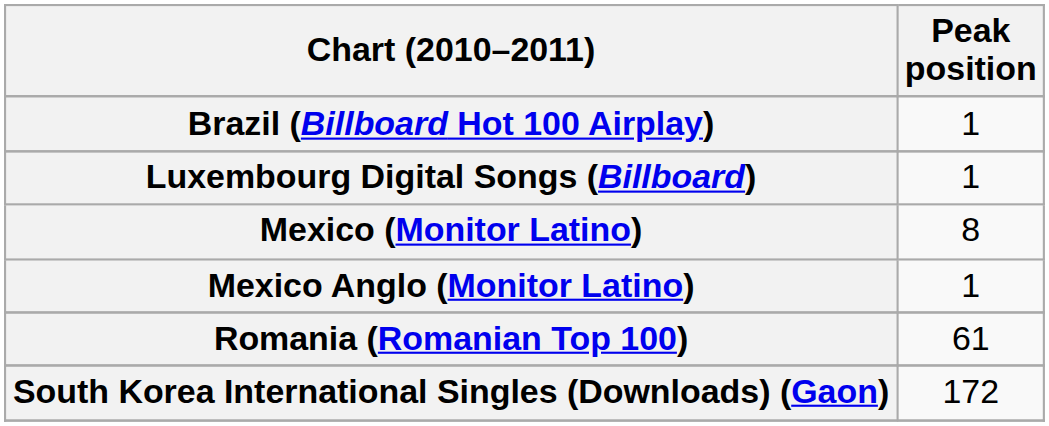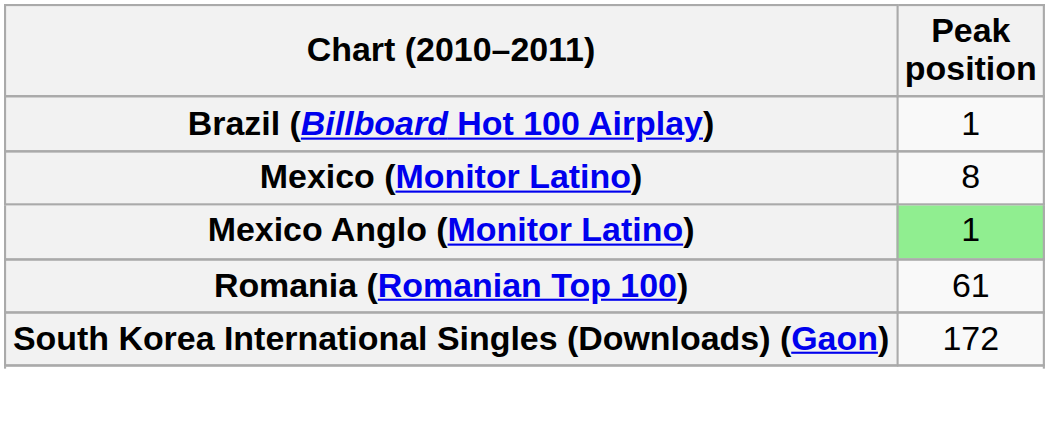 <table class="wikitable sortable plainrowheaders" style="text-align:center">
 <tr>
 <th>Chart (2010–2011)</th>
 <th>Peak<br>position</th>
 </tr>
 <tr>
 </tr>
 <tr>
 </tr>
 <tr>
 </tr>
 <tr>
 </tr>
 <tr>
 <th scope="row">Brazil (<a href='#'><em>Billboard</em> Hot 100 Airplay</a>)</th>
 <td>1</td>
 </tr>
 <tr>
 </tr>
 <tr>
 </tr>
 <tr>
 </tr>
 <tr>
 </tr>
 <tr>
 </tr>
 <tr>
 </tr>
 <tr>
 </tr>
 <tr>
 </tr>
 <tr>
 </tr>
 <tr>
 </tr>
 <tr>
 </tr>
 <tr>
 </tr>
 <tr>
 </tr>
 <tr>
-<th scope="row">Luxembourg Digital Songs (<em><a href='#'>Billboard</a></em>)</th>
-<td>1</td>
-</tr>
-<tr>
 <th scope="row">Mexico (<a href='#'>Monitor Latino</a>)</th>
 <td>8</td>
 </tr>
 <tr>
 <th scope="row">Mexico Anglo (<a href='#'>Monitor Latino</a>)</th>
-<td>1</td>
+<td style="background: lightgreen;">1</td>
 </tr>
 <tr>
 </tr>
 <tr>
 </tr>
 <tr>
 </tr>
 <tr>
 </tr>
 <tr>
 </tr>
 <tr>
 </tr>
 <tr>
 <th scope="row">Romania (<a href='#'>Romanian Top 100</a>)</th>
 <td>61</td>
 </tr>
 <tr>
 </tr>
 <tr>
 </tr>
 <tr>
 </tr>
 <tr>
 <th scope="row">South Korea International Singles (Downloads) (<a href='#'>Gaon</a>)</th>
 <td>172</td>
 </tr>
 <tr>
 </tr>
 <tr>
 </tr>
 <tr>
 </tr>
 <tr>
 </tr>
 <tr>
 </tr>
 <tr>
 </tr>
 <tr>
 </tr>
 <tr>
 </tr>
 <tr>
 </tr>
 <tr>
 </tr>
 <tr>
 </tr>
 <tr>
 </tr>
 </table>
